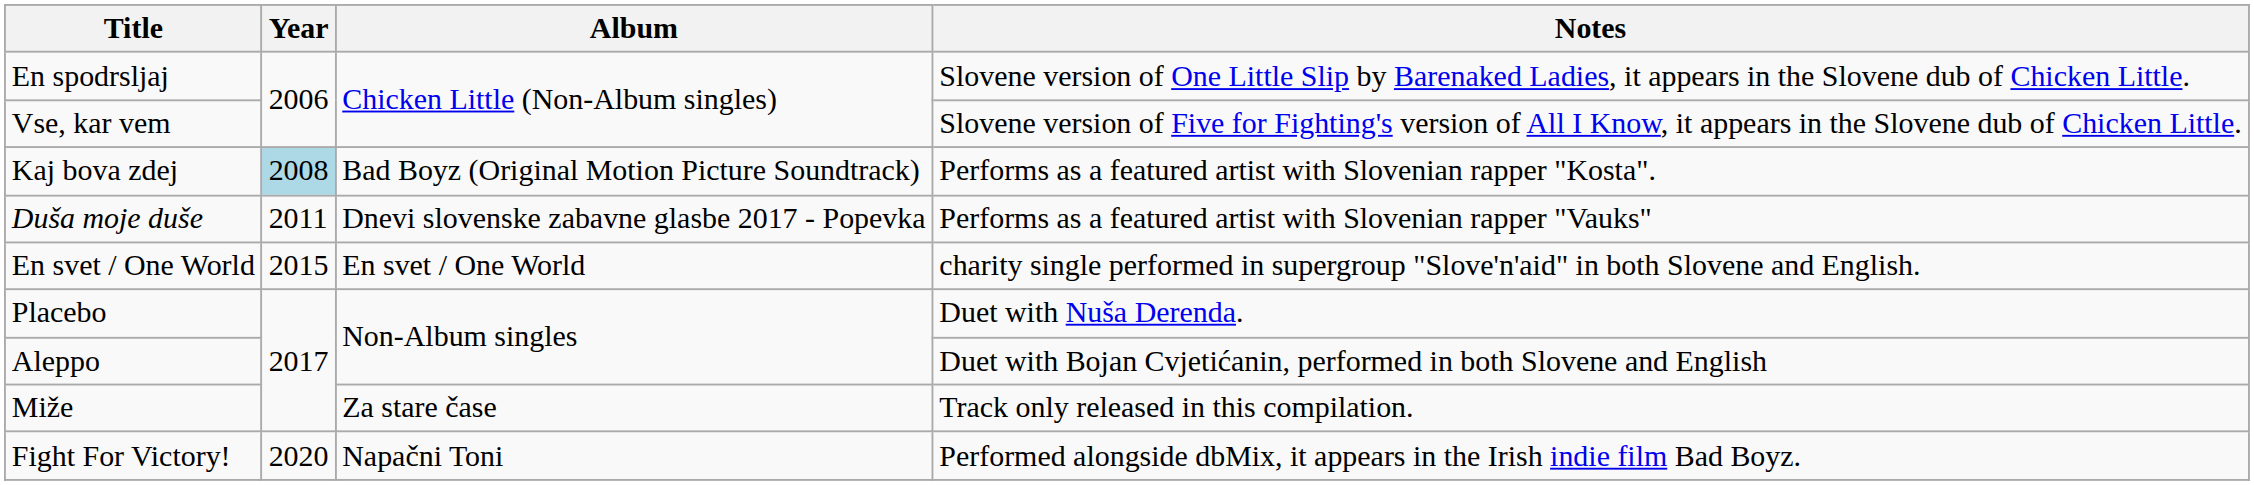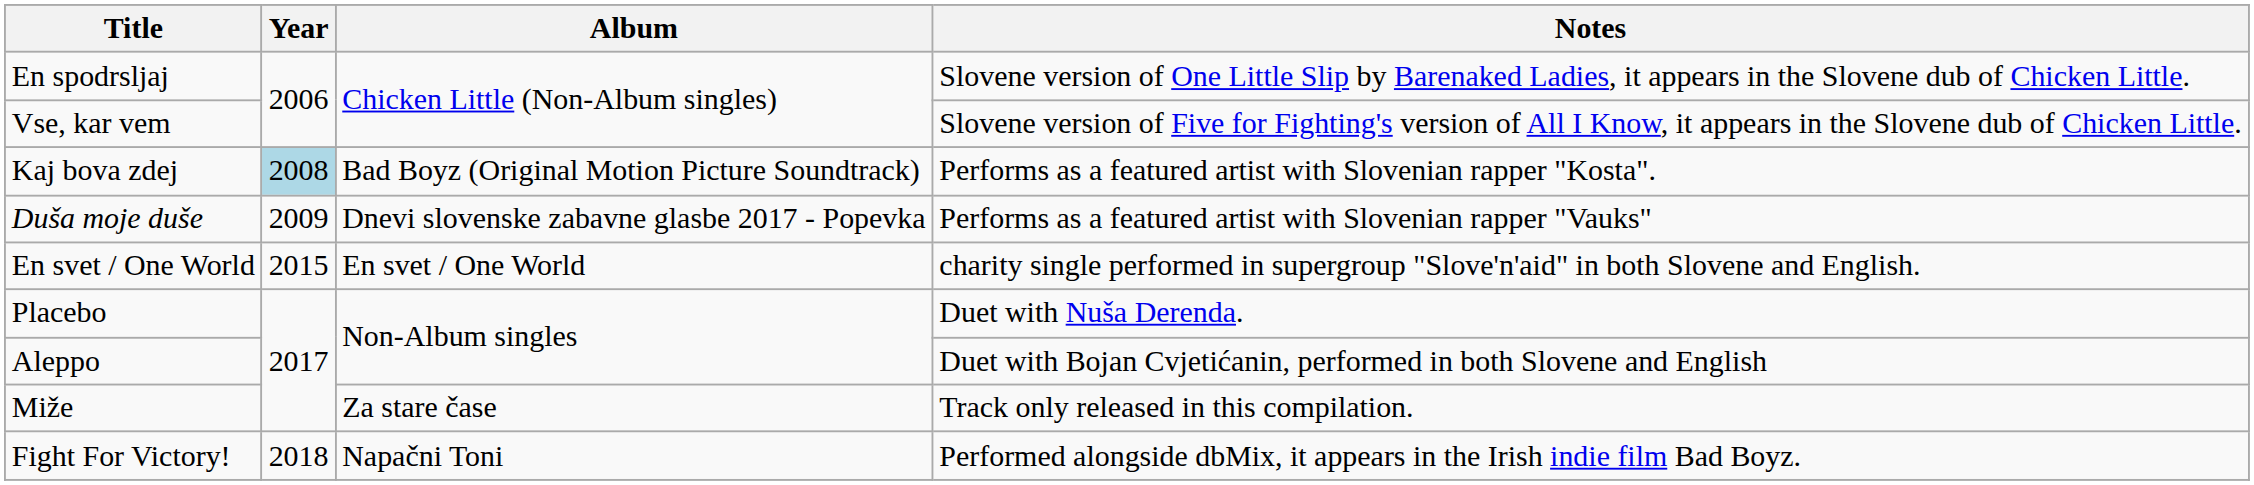 <table class="wikitable">
 <tr>
 <th>Title</th>
 <th>Year</th>
 <th>Album</th>
 <th>Notes</th>
 </tr>
 <tr>
 <td>En spodrsljaj</td>
 <td rowspan="2">2006</td>
 <td rowspan="2"><a href='#'>Chicken Little</a> (Non-Album singles) </td>
 <td>Slovene version of <a href='#'>One Little Slip</a> by <a href='#'>Barenaked Ladies</a>, it appears in the Slovene dub of <a href='#'>Chicken Little</a>.</td>
 </tr>
 <tr>
 <td>Vse, kar vem</td>
 <td>Slovene version of <a href='#'>Five for Fighting's</a> version of <a href='#'>All I Know</a>, it appears in the Slovene dub of <a href='#'>Chicken Little</a>.</td>
 </tr>
 <tr>
 <td>Kaj bova zdej</td>
 <td style="background: lightblue;">2008</td>
 <td>Bad Boyz (Original Motion Picture Soundtrack)</td>
 <td>Performs as a featured artist with Slovenian rapper "Kosta".</td>
 </tr>
 <tr>
 <td><em>Duša moje duše</em></td>
-<td>2011</td>
+<td>2009</td>
 <td>Dnevi slovenske zabavne glasbe 2017 - Popevka</td>
 <td>Performs as a featured artist with Slovenian rapper "Vauks" </td>
 </tr>
 <tr>
 <td>En svet / One World</td>
 <td>2015</td>
 <td>En svet / One World</td>
 <td>charity single performed in supergroup "Slove'n'aid" in both Slovene and English.</td>
 </tr>
 <tr>
 <td>Placebo</td>
 <td rowspan="3">2017</td>
 <td rowspan="2">Non-Album singles</td>
 <td>Duet with <a href='#'>Nuša Derenda</a>.</td>
 </tr>
 <tr>
 <td>Aleppo</td>
 <td>Duet with Bojan Cvjetićanin, performed in both Slovene and English </td>
 </tr>
 <tr>
 <td>Miže</td>
 <td>Za stare čase</td>
 <td>Track only released in this compilation. </td>
 </tr>
 <tr>
 <td>Fight For Victory!</td>
-<td>2020</td>
+<td>2018</td>
 <td>Napačni Toni</td>
 <td>Performed alongside dbMix, it appears in the Irish <a href='#'>indie film</a> Bad Boyz.</td>
 </tr>
 </table>
